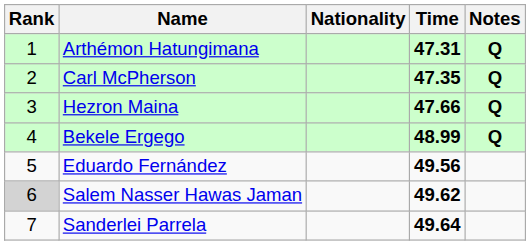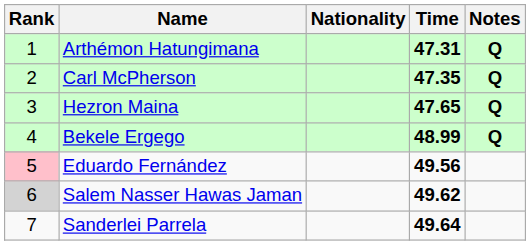 <table class="wikitable sortable" style="text-align:center">
 <tr>
 <th>Rank</th>
 <th>Name</th>
 <th>Nationality</th>
 <th>Time</th>
 <th>Notes</th>
 </tr>
 <tr bgcolor=ccffcc>
 <td>1</td>
 <td align=left><a href='#'>Arthémon Hatungimana</a></td>
 <td align=left></td>
 <td><strong>47.31</strong></td>
 <td><strong>Q</strong></td>
 </tr>
 <tr bgcolor=ccffcc>
 <td>2</td>
 <td align=left><a href='#'>Carl McPherson</a></td>
 <td align=left></td>
 <td><strong>47.35</strong></td>
 <td><strong>Q</strong></td>
 </tr>
 <tr bgcolor=ccffcc>
 <td>3</td>
 <td align=left><a href='#'>Hezron Maina</a></td>
 <td align=left></td>
-<td><strong>47.66</strong></td>
+<td><strong>47.65</strong></td>
 <td><strong>Q</strong></td>
 </tr>
 <tr bgcolor=ccffcc>
 <td>4</td>
 <td align=left><a href='#'>Bekele Ergego</a></td>
 <td align=left></td>
 <td><strong>48.99</strong></td>
 <td><strong>Q</strong></td>
 </tr>
 <tr>
-<td>5</td>
+<td style="background: pink;">5</td>
 <td align=left><a href='#'>Eduardo Fernández</a></td>
 <td align=left></td>
 <td><strong>49.56</strong></td>
 <td></td>
 </tr>
 <tr>
 <td style="background: lightgrey;">6</td>
 <td align=left><a href='#'>Salem Nasser Hawas Jaman</a></td>
 <td align=left></td>
 <td><strong>49.62</strong></td>
 <td></td>
 </tr>
 <tr>
 <td>7</td>
 <td align=left><a href='#'>Sanderlei Parrela</a></td>
 <td align=left></td>
 <td><strong>49.64</strong></td>
 <td></td>
 </tr>
 </table>
